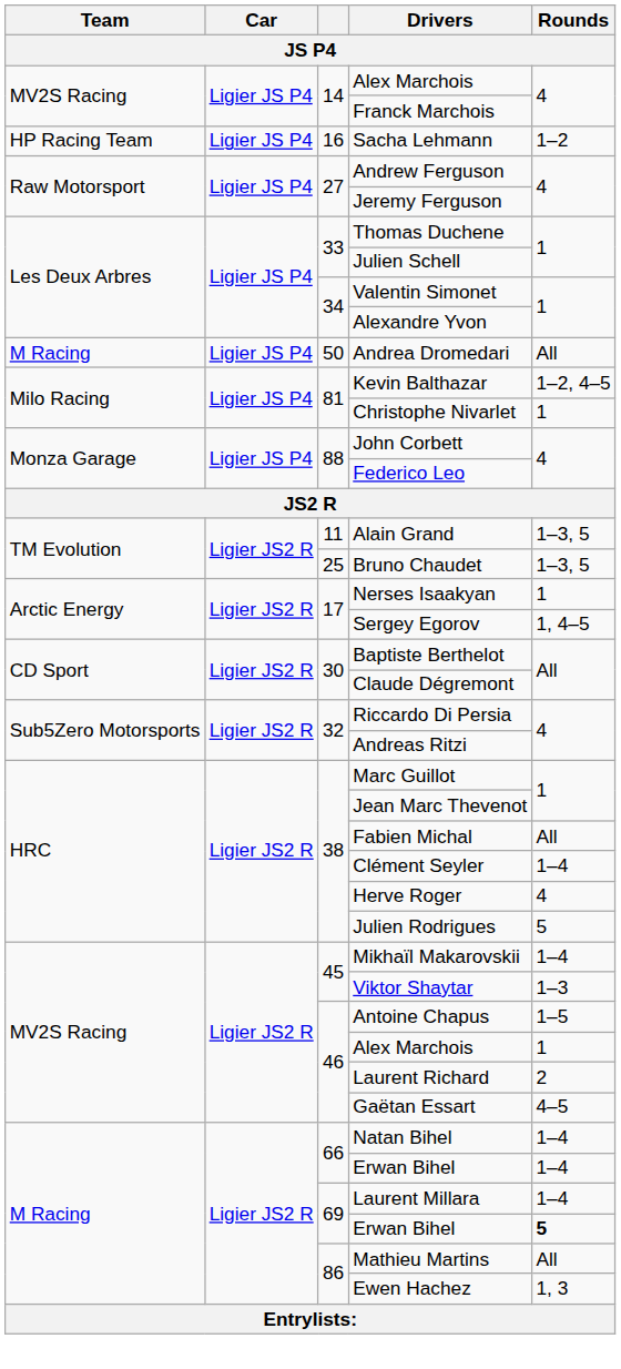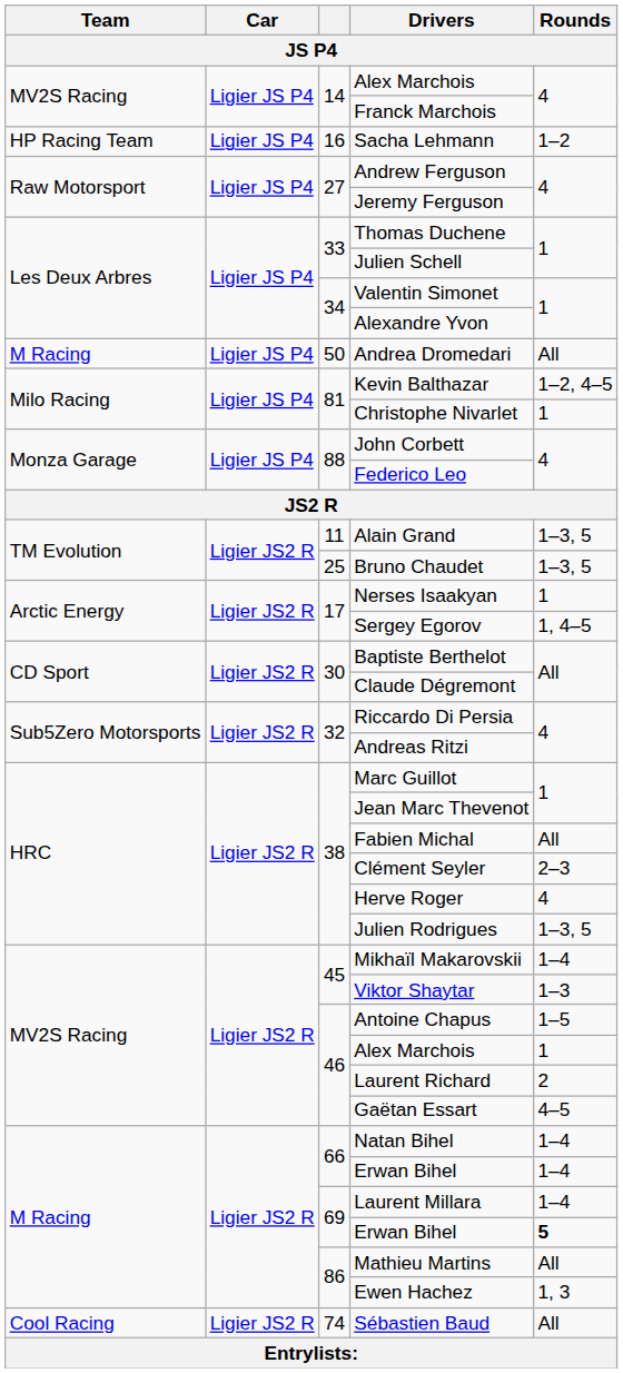 <table class="wikitable" style="font-size: 85%;">
 <tr>
 <th>Team</th>
 <th>Car</th>
 <th></th>
 <th>Drivers</th>
 <th>Rounds</th>
 </tr>
 <tr>
 <th colspan="5">JS P4</th>
 </tr>
 <tr>
 <td rowspan="2"> MV2S Racing</td>
 <td rowspan="2"><a href='#'>Ligier JS P4</a></td>
 <td rowspan="2" align="center">14</td>
 <td> Alex Marchois</td>
 <td rowspan="2">4</td>
 </tr>
 <tr>
 <td> Franck Marchois</td>
 </tr>
 <tr>
 <td> HP Racing Team</td>
 <td rowspan=1><a href='#'>Ligier JS P4</a></td>
 <td align=center>16</td>
 <td> Sacha Lehmann</td>
 <td>1–2</td>
 </tr>
 <tr>
 <td rowspan=2> Raw Motorsport</td>
 <td rowspan=2><a href='#'>Ligier JS P4</a></td>
 <td rowspan=2 align=center>27</td>
 <td> Andrew Ferguson</td>
 <td rowspan=2>4</td>
 </tr>
 <tr>
 <td> Jeremy Ferguson</td>
 </tr>
 <tr>
 <td rowspan=4> Les Deux Arbres</td>
 <td rowspan=4><a href='#'>Ligier JS P4</a></td>
 <td rowspan=2 align=center>33</td>
 <td> Thomas Duchene</td>
 <td rowspan=2>1</td>
 </tr>
 <tr>
 <td> Julien Schell</td>
 </tr>
 <tr>
 <td rowspan=2 align=center>34</td>
 <td> Valentin Simonet</td>
 <td rowspan=2>1</td>
 </tr>
 <tr>
 <td> Alexandre Yvon</td>
 </tr>
 <tr>
 <td> <a href='#'>M Racing</a></td>
 <td rowspan=1><a href='#'>Ligier JS P4</a></td>
 <td align=center>50</td>
 <td> Andrea Dromedari</td>
 <td>All</td>
 </tr>
 <tr>
 <td rowspan=2> Milo Racing</td>
 <td rowspan=2><a href='#'>Ligier JS P4</a></td>
 <td rowspan=2 align=center>81</td>
 <td> Kevin Balthazar</td>
 <td>1–2, 4–5</td>
 </tr>
 <tr>
 <td> Christophe Nivarlet</td>
 <td>1</td>
 </tr>
 <tr>
 <td rowspan=2> Monza Garage</td>
 <td rowspan=2><a href='#'>Ligier JS P4</a></td>
 <td rowspan=2 align=center>88</td>
 <td> John Corbett</td>
 <td rowspan=2>4</td>
 </tr>
 <tr>
 <td> <a href='#'>Federico Leo</a></td>
 </tr>
 <tr>
 <th colspan=5>JS2 R</th>
 </tr>
 <tr>
 <td rowspan=2> TM Evolution</td>
 <td rowspan=2><a href='#'>Ligier JS2 R</a></td>
 <td align=center>11</td>
 <td> Alain Grand</td>
 <td>1–3, 5</td>
 </tr>
 <tr>
 <td align=center>25</td>
 <td> Bruno Chaudet</td>
 <td>1–3, 5</td>
 </tr>
 <tr>
 <td rowspan=2> Arctic Energy</td>
 <td rowspan=2><a href='#'>Ligier JS2 R</a></td>
 <td rowspan=2 align=center>17</td>
 <td> Nerses Isaakyan</td>
 <td>1</td>
 </tr>
 <tr>
 <td> Sergey Egorov</td>
 <td>1, 4–5</td>
 </tr>
 <tr>
 <td rowspan=2> CD Sport</td>
 <td rowspan=2><a href='#'>Ligier JS2 R</a></td>
 <td rowspan=2 align=center>30</td>
 <td> Baptiste Berthelot</td>
 <td rowspan=2>All</td>
 </tr>
 <tr>
 <td> Claude Dégremont</td>
 </tr>
 <tr>
 <td rowspan=2> Sub5Zero Motorsports</td>
 <td rowspan=2><a href='#'>Ligier JS2 R</a></td>
 <td rowspan=2 align=center>32</td>
 <td> Riccardo Di Persia</td>
 <td rowspan=2>4</td>
 </tr>
 <tr>
 <td> Andreas Ritzi</td>
 </tr>
 <tr>
 <td rowspan=6> HRC</td>
 <td rowspan=6><a href='#'>Ligier JS2 R</a></td>
 <td rowspan=6 align=center>38</td>
 <td> Marc Guillot</td>
 <td rowspan=2>1</td>
 </tr>
 <tr>
 <td> Jean Marc Thevenot</td>
 </tr>
 <tr>
 <td> Fabien Michal</td>
 <td>All</td>
 </tr>
 <tr>
 <td> Clément Seyler</td>
-<td>1–4</td>
+<td>2–3</td>
 </tr>
 <tr>
 <td> Herve Roger</td>
 <td>4</td>
 </tr>
 <tr>
 <td> Julien Rodrigues</td>
-<td>5</td>
+<td>1–3, 5</td>
 </tr>
 <tr>
 <td rowspan=6> MV2S Racing</td>
 <td rowspan=6><a href='#'>Ligier JS2 R</a></td>
 <td rowspan=2 align=center>45</td>
 <td> Mikhaïl Makarovskii</td>
 <td>1–4</td>
 </tr>
 <tr>
 <td> <a href='#'>Viktor Shaytar</a></td>
 <td>1–3</td>
 </tr>
 <tr>
 <td rowspan=4 align=center>46</td>
 <td> Antoine Chapus</td>
 <td>1–5</td>
 </tr>
 <tr>
 <td> Alex Marchois</td>
 <td>1</td>
 </tr>
 <tr>
 <td> Laurent Richard</td>
 <td>2</td>
 </tr>
 <tr>
 <td> Gaëtan Essart</td>
 <td>4–5</td>
 </tr>
 <tr>
 <td rowspan=6> <a href='#'>M Racing</a></td>
 <td rowspan=6><a href='#'>Ligier JS2 R</a></td>
 <td rowspan=2 align=center>66</td>
 <td> Natan Bihel</td>
 <td>1–4</td>
 </tr>
 <tr>
 <td> Erwan Bihel</td>
 <td>1–4</td>
 </tr>
 <tr>
 <td rowspan=2 align=center>69</td>
 <td> Laurent Millara</td>
 <td>1–4</td>
 </tr>
 <tr>
 <td> Erwan Bihel</td>
 <td><strong>5</strong></td>
 </tr>
 <tr>
 <td rowspan=2 align=center>86</td>
 <td> Mathieu Martins</td>
 <td>All</td>
 </tr>
 <tr>
 <td> Ewen Hachez</td>
 <td>1, 3</td>
 </tr>
 <tr>
+<td> <a href='#'>Cool Racing</a></td>
+<td rowspan=1><a href='#'>Ligier JS2 R</a></td>
+<td align=center>74</td>
+<td> <a href='#'>Sébastien Baud</a></td>
+<td>All</td>
+</tr>
+<tr>
 <th colspan=5>Entrylists: </th>
 </tr>
 </table>
